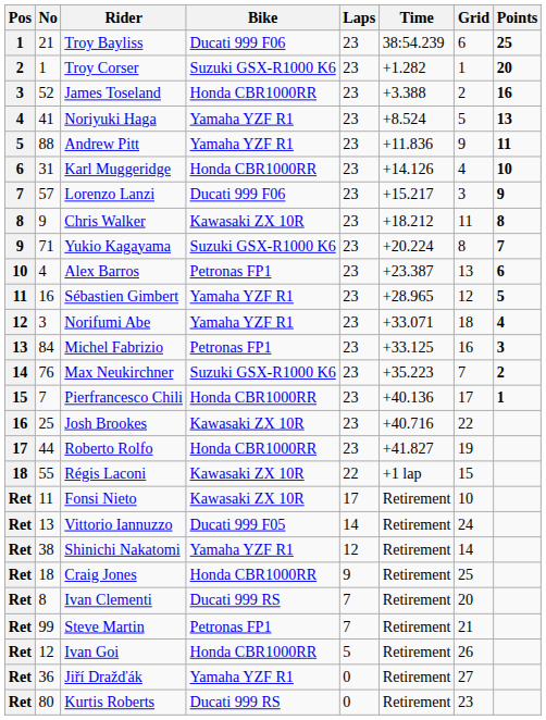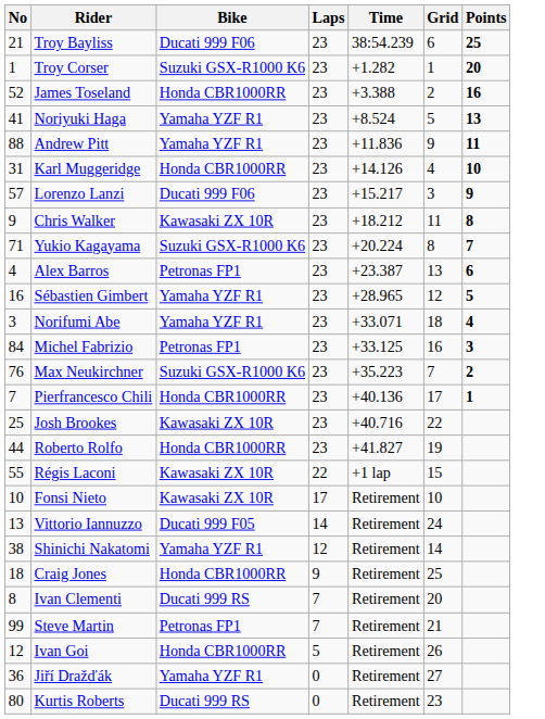 <table class="wikitable" style="font-size: 95%;">
 <tr>
-<th>Pos</th>
 <th>No</th>
 <th>Rider</th>
 <th>Bike</th>
 <th>Laps</th>
 <th>Time</th>
 <th>Grid</th>
 <th>Points</th>
 </tr>
 <tr>
-<th>1</th>
 <td>21</td>
 <td> <a href='#'>Troy Bayliss</a></td>
 <td><a href='#'>Ducati 999 F06</a></td>
 <td>23</td>
 <td>38:54.239</td>
 <td>6</td>
 <td><strong>25</strong></td>
 </tr>
 <tr>
-<th>2</th>
 <td>1</td>
 <td> <a href='#'>Troy Corser</a></td>
 <td><a href='#'>Suzuki GSX-R1000 K6</a></td>
 <td>23</td>
 <td>+1.282</td>
 <td>1</td>
 <td><strong>20</strong></td>
 </tr>
 <tr>
-<th>3</th>
 <td>52</td>
 <td> <a href='#'>James Toseland</a></td>
 <td><a href='#'>Honda CBR1000RR</a></td>
 <td>23</td>
 <td>+3.388</td>
 <td>2</td>
 <td><strong>16</strong></td>
 </tr>
 <tr>
-<th>4</th>
 <td>41</td>
 <td> <a href='#'>Noriyuki Haga</a></td>
 <td><a href='#'>Yamaha YZF R1</a></td>
 <td>23</td>
 <td>+8.524</td>
 <td>5</td>
 <td><strong>13</strong></td>
 </tr>
 <tr>
-<th>5</th>
 <td>88</td>
 <td> <a href='#'>Andrew Pitt</a></td>
 <td><a href='#'>Yamaha YZF R1</a></td>
 <td>23</td>
 <td>+11.836</td>
 <td>9</td>
 <td><strong>11</strong></td>
 </tr>
 <tr>
-<th>6</th>
 <td>31</td>
 <td> <a href='#'>Karl Muggeridge</a></td>
 <td><a href='#'>Honda CBR1000RR</a></td>
 <td>23</td>
 <td>+14.126</td>
 <td>4</td>
 <td><strong>10</strong></td>
 </tr>
 <tr>
-<th>7</th>
 <td>57</td>
 <td> <a href='#'>Lorenzo Lanzi</a></td>
 <td><a href='#'>Ducati 999 F06</a></td>
 <td>23</td>
 <td>+15.217</td>
 <td>3</td>
 <td><strong>9</strong></td>
 </tr>
 <tr>
-<th>8</th>
 <td>9</td>
 <td> <a href='#'>Chris Walker</a></td>
 <td><a href='#'>Kawasaki ZX 10R</a></td>
 <td>23</td>
 <td>+18.212</td>
 <td>11</td>
 <td><strong>8</strong></td>
 </tr>
 <tr>
-<th>9</th>
 <td>71</td>
 <td> <a href='#'>Yukio Kagayama</a></td>
 <td><a href='#'>Suzuki GSX-R1000 K6</a></td>
 <td>23</td>
 <td>+20.224</td>
 <td>8</td>
 <td><strong>7</strong></td>
 </tr>
 <tr>
-<th>10</th>
 <td>4</td>
 <td> <a href='#'>Alex Barros</a></td>
 <td><a href='#'>Petronas FP1</a></td>
 <td>23</td>
 <td>+23.387</td>
 <td>13</td>
 <td><strong>6</strong></td>
 </tr>
 <tr>
-<th>11</th>
 <td>16</td>
 <td> <a href='#'>Sébastien Gimbert</a></td>
 <td><a href='#'>Yamaha YZF R1</a></td>
 <td>23</td>
 <td>+28.965</td>
 <td>12</td>
 <td><strong>5</strong></td>
 </tr>
 <tr>
-<th>12</th>
 <td>3</td>
 <td> <a href='#'>Norifumi Abe</a></td>
 <td><a href='#'>Yamaha YZF R1</a></td>
 <td>23</td>
 <td>+33.071</td>
 <td>18</td>
 <td><strong>4</strong></td>
 </tr>
 <tr>
-<th>13</th>
 <td>84</td>
 <td> <a href='#'>Michel Fabrizio</a></td>
 <td><a href='#'>Petronas FP1</a></td>
 <td>23</td>
 <td>+33.125</td>
 <td>16</td>
 <td><strong>3</strong></td>
 </tr>
 <tr>
-<th>14</th>
 <td>76</td>
 <td> <a href='#'>Max Neukirchner</a></td>
 <td><a href='#'>Suzuki GSX-R1000 K6</a></td>
 <td>23</td>
 <td>+35.223</td>
 <td>7</td>
 <td><strong>2</strong></td>
 </tr>
 <tr>
-<th>15</th>
 <td>7</td>
 <td> <a href='#'>Pierfrancesco Chili</a></td>
 <td><a href='#'>Honda CBR1000RR</a></td>
 <td>23</td>
 <td>+40.136</td>
 <td>17</td>
 <td><strong>1</strong></td>
 </tr>
 <tr>
-<th>16</th>
 <td>25</td>
 <td> <a href='#'>Josh Brookes</a></td>
 <td><a href='#'>Kawasaki ZX 10R</a></td>
 <td>23</td>
 <td>+40.716</td>
 <td>22</td>
 <td></td>
 </tr>
 <tr>
-<th>17</th>
 <td>44</td>
 <td> <a href='#'>Roberto Rolfo</a></td>
 <td><a href='#'>Honda CBR1000RR</a></td>
 <td>23</td>
 <td>+41.827</td>
 <td>19</td>
 <td></td>
 </tr>
 <tr>
-<th>18</th>
 <td>55</td>
 <td> <a href='#'>Régis Laconi</a></td>
 <td><a href='#'>Kawasaki ZX 10R</a></td>
 <td>22</td>
 <td>+1 lap</td>
 <td>15</td>
 <td></td>
 </tr>
 <tr>
-<th>Ret</th>
-<td>11</td>
+<td>10</td>
 <td> <a href='#'>Fonsi Nieto</a></td>
 <td><a href='#'>Kawasaki ZX 10R</a></td>
 <td>17</td>
 <td>Retirement</td>
 <td>10</td>
 <td></td>
 </tr>
 <tr>
-<th>Ret</th>
 <td>13</td>
 <td> <a href='#'>Vittorio Iannuzzo</a></td>
 <td><a href='#'>Ducati 999 F05</a></td>
 <td>14</td>
 <td>Retirement</td>
 <td>24</td>
 <td></td>
 </tr>
 <tr>
-<th>Ret</th>
 <td>38</td>
 <td> <a href='#'>Shinichi Nakatomi</a></td>
 <td><a href='#'>Yamaha YZF R1</a></td>
 <td>12</td>
 <td>Retirement</td>
 <td>14</td>
 <td></td>
 </tr>
 <tr>
-<th>Ret</th>
 <td>18</td>
 <td> <a href='#'>Craig Jones</a></td>
 <td><a href='#'>Honda CBR1000RR</a></td>
 <td>9</td>
 <td>Retirement</td>
 <td>25</td>
 <td></td>
 </tr>
 <tr>
-<th>Ret</th>
 <td>8</td>
 <td> <a href='#'>Ivan Clementi</a></td>
 <td><a href='#'>Ducati 999 RS</a></td>
 <td>7</td>
 <td>Retirement</td>
 <td>20</td>
 <td></td>
 </tr>
 <tr>
-<th>Ret</th>
 <td>99</td>
 <td> <a href='#'>Steve Martin</a></td>
 <td><a href='#'>Petronas FP1</a></td>
 <td>7</td>
 <td>Retirement</td>
 <td>21</td>
 <td></td>
 </tr>
 <tr>
-<th>Ret</th>
 <td>12</td>
 <td> <a href='#'>Ivan Goi</a></td>
 <td><a href='#'>Honda CBR1000RR</a></td>
 <td>5</td>
 <td>Retirement</td>
 <td>26</td>
 <td></td>
 </tr>
 <tr>
-<th>Ret</th>
 <td>36</td>
 <td> <a href='#'>Jiří Dražďák</a></td>
 <td><a href='#'>Yamaha YZF R1</a></td>
 <td>0</td>
 <td>Retirement</td>
 <td>27</td>
 <td></td>
 </tr>
 <tr>
-<th>Ret</th>
 <td>80</td>
 <td> <a href='#'>Kurtis Roberts</a></td>
 <td><a href='#'>Ducati 999 RS</a></td>
 <td>0</td>
 <td>Retirement</td>
 <td>23</td>
 <td></td>
 </tr>
 </table>
